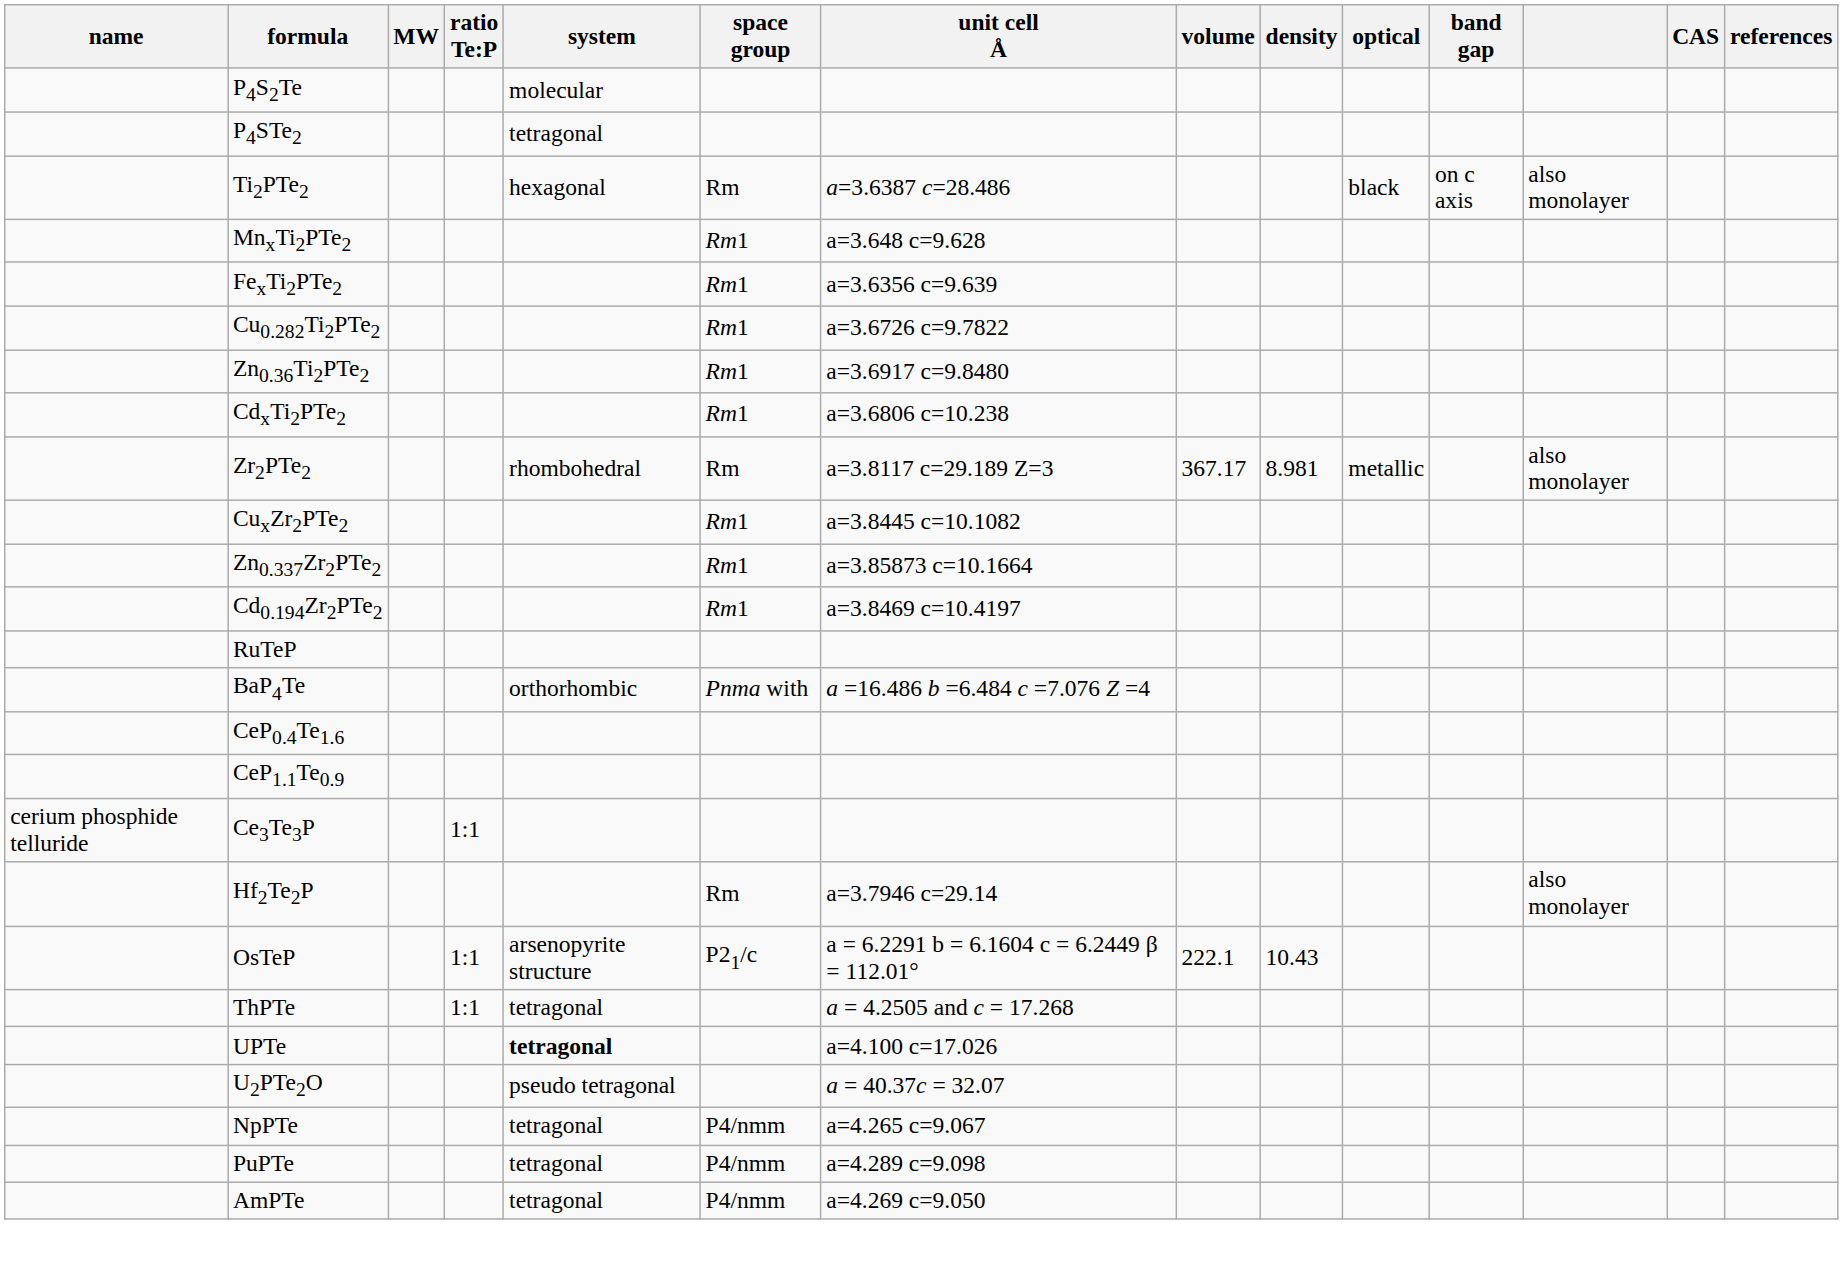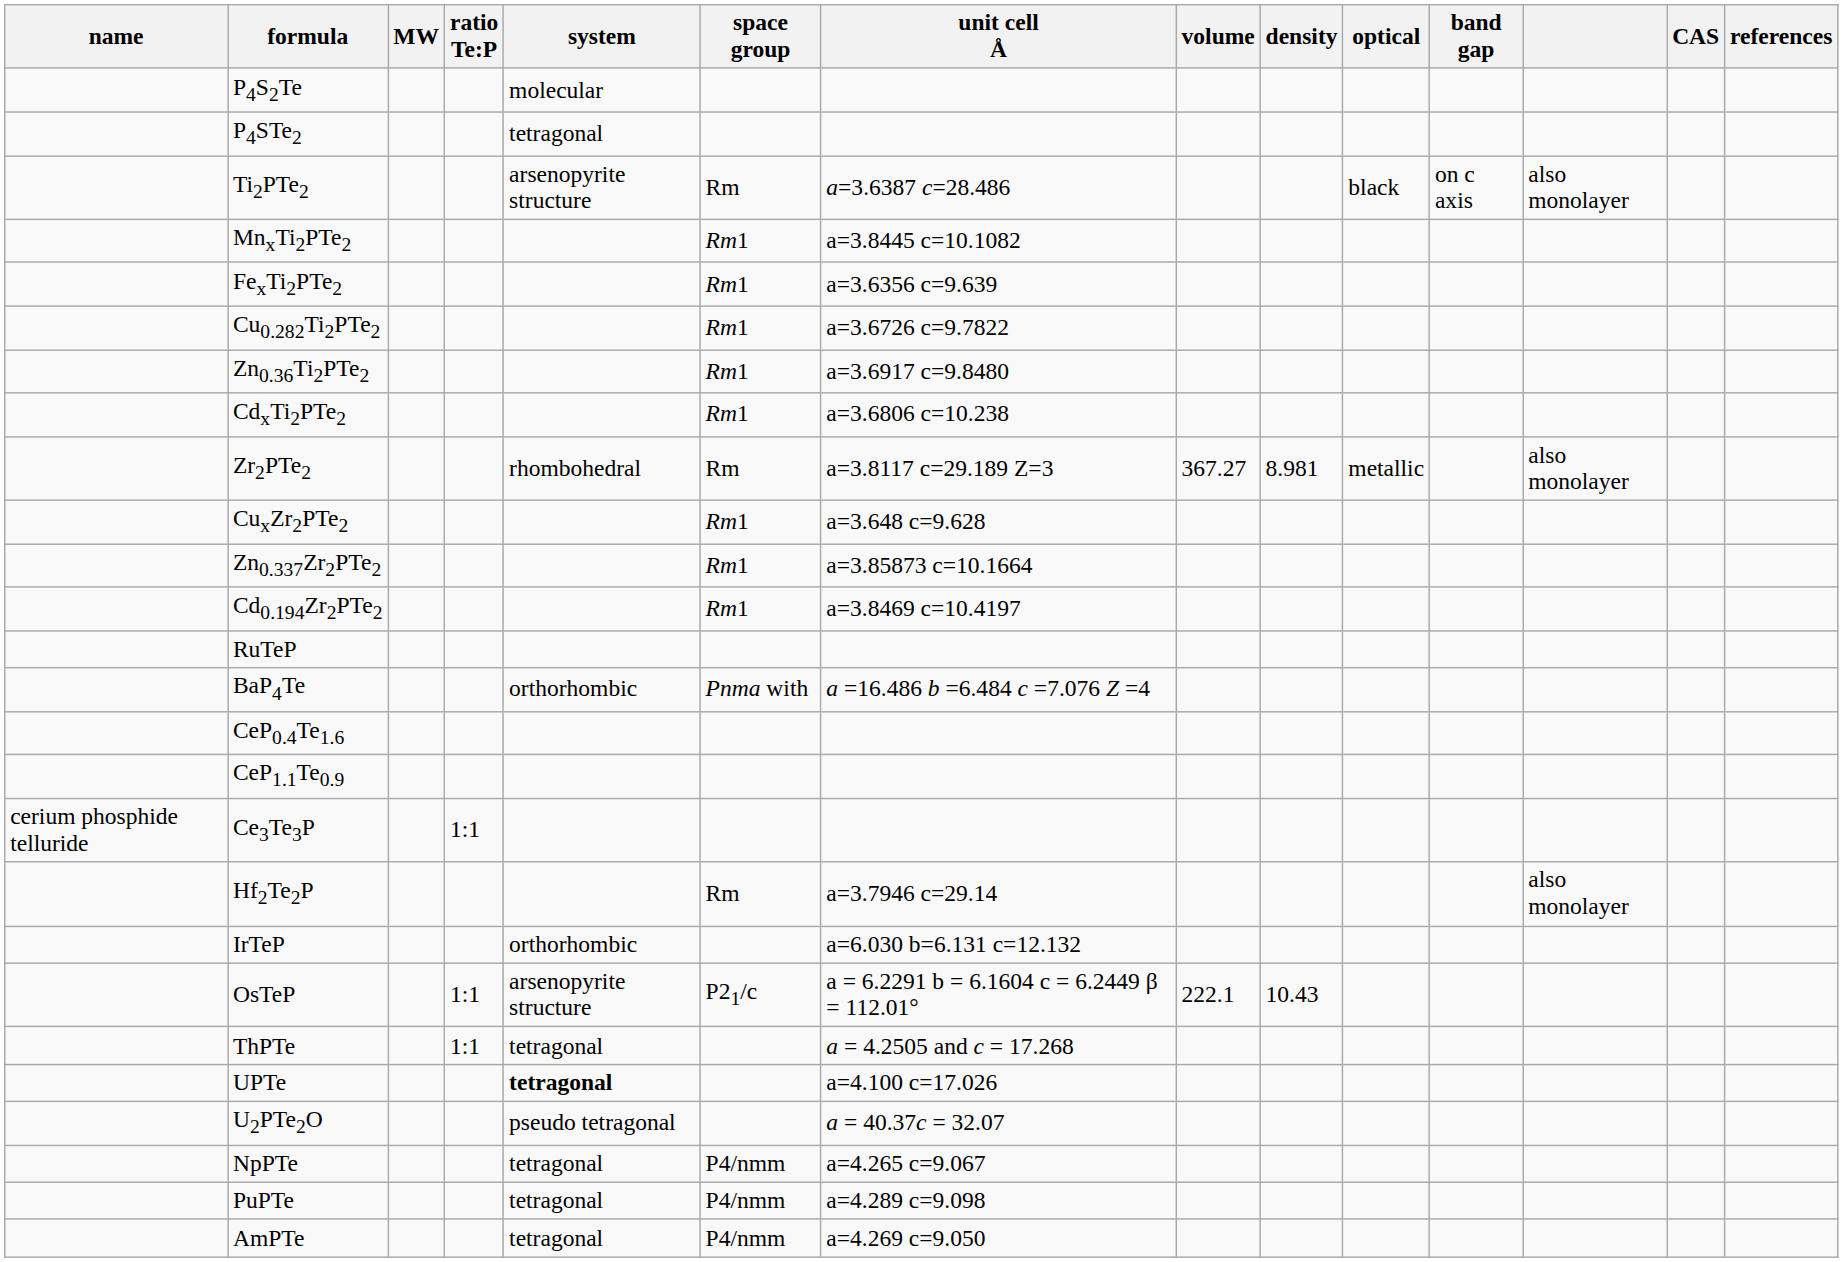 <table class="wikitable">
 <tr>
 <th>name</th>
 <th>formula</th>
 <th>MW</th>
 <th>ratio<br>Te:P</th>
 <th>system</th>
 <th>space group</th>
 <th>unit cell<br>Å</th>
 <th>volume</th>
 <th>density</th>
 <th>optical</th>
 <th>band gap</th>
 <th></th>
 <th>CAS</th>
 <th>references</th>
 </tr>
 <tr>
 <td></td>
 <td>P<sub>4</sub>S<sub>2</sub>Te</td>
 <td></td>
 <td></td>
 <td>molecular</td>
 <td></td>
 <td></td>
 <td></td>
 <td></td>
 <td></td>
 <td></td>
 <td></td>
 <td></td>
 <td></td>
 </tr>
 <tr>
 <td></td>
 <td>P<sub>4</sub>STe<sub>2</sub></td>
 <td></td>
 <td></td>
 <td>tetragonal</td>
 <td></td>
 <td></td>
 <td></td>
 <td></td>
 <td></td>
 <td></td>
 <td></td>
 <td></td>
 <td></td>
 </tr>
 <tr>
 <td></td>
 <td>Ti<sub>2</sub>PTe<sub>2</sub></td>
 <td></td>
 <td></td>
-<td>hexagonal</td>
+<td>arsenopyrite structure</td>
 <td>Rm</td>
 <td><em>a</em>=3.6387 <em>c</em>=28.486</td>
 <td></td>
 <td></td>
 <td>black</td>
 <td>on c axis</td>
 <td>also monolayer</td>
 <td></td>
 <td></td>
 </tr>
 <tr>
 <td></td>
 <td>Mn<sub>x</sub>Ti<sub>2</sub>PTe<sub>2</sub></td>
 <td></td>
 <td></td>
 <td></td>
 <td><em>R</em><em>m</em>1</td>
-<td>a=3.648 c=9.628</td>
+<td>a=3.8445 c=10.1082</td>
 <td></td>
 <td></td>
 <td></td>
 <td></td>
 <td></td>
 <td></td>
 <td></td>
 </tr>
 <tr>
 <td></td>
 <td>Fe<sub>x</sub>Ti<sub>2</sub>PTe<sub>2</sub></td>
 <td></td>
 <td></td>
 <td></td>
 <td><em>R</em><em>m</em>1</td>
 <td>a=3.6356 c=9.639</td>
 <td></td>
 <td></td>
 <td></td>
 <td></td>
 <td></td>
 <td></td>
 <td></td>
 </tr>
 <tr>
 <td></td>
 <td>Cu<sub>0.282</sub>Ti<sub>2</sub>PTe<sub>2</sub></td>
 <td></td>
 <td></td>
 <td></td>
 <td><em>R</em><em>m</em>1</td>
 <td>a=3.6726 c=9.7822</td>
 <td></td>
 <td></td>
 <td></td>
 <td></td>
 <td></td>
 <td></td>
 <td></td>
 </tr>
 <tr>
 <td></td>
 <td>Zn<sub>0.36</sub>Ti<sub>2</sub>PTe<sub>2</sub></td>
 <td></td>
 <td></td>
 <td></td>
 <td><em>R</em><em>m</em>1</td>
 <td>a=3.6917 c=9.8480</td>
 <td></td>
 <td></td>
 <td></td>
 <td></td>
 <td></td>
 <td></td>
 <td></td>
 </tr>
 <tr>
 <td></td>
 <td>Cd<sub>x</sub>Ti<sub>2</sub>PTe<sub>2</sub></td>
 <td></td>
 <td></td>
 <td></td>
 <td><em>R</em><em>m</em>1</td>
 <td>a=3.6806 c=10.238</td>
 <td></td>
 <td></td>
 <td></td>
 <td></td>
 <td></td>
 <td></td>
 <td></td>
 </tr>
 <tr>
 <td></td>
 <td>Zr<sub>2</sub>PTe<sub>2</sub></td>
 <td></td>
 <td></td>
 <td>rhombohedral</td>
 <td>Rm</td>
 <td>a=3.8117 c=29.189 Z=3</td>
-<td>367.17</td>
+<td>367.27</td>
 <td>8.981</td>
 <td>metallic</td>
 <td></td>
 <td>also monolayer</td>
 <td></td>
 <td></td>
 </tr>
 <tr>
 <td></td>
 <td>Cu<sub>x</sub>Zr<sub>2</sub>PTe<sub>2</sub></td>
 <td></td>
 <td></td>
 <td></td>
 <td><em>R</em><em>m</em>1</td>
-<td>a=3.8445 c=10.1082</td>
+<td>a=3.648 c=9.628</td>
 <td></td>
 <td></td>
 <td></td>
 <td></td>
 <td></td>
 <td></td>
 <td></td>
 </tr>
 <tr>
 <td></td>
 <td>Zn<sub>0.337</sub>Zr<sub>2</sub>PTe<sub>2</sub></td>
 <td></td>
 <td></td>
 <td></td>
 <td><em>R</em><em>m</em>1</td>
 <td>a=3.85873 c=10.1664</td>
 <td></td>
 <td></td>
 <td></td>
 <td></td>
 <td></td>
 <td></td>
 <td></td>
 </tr>
 <tr>
 <td></td>
 <td>Cd<sub>0.194</sub>Zr<sub>2</sub>PTe<sub>2</sub></td>
 <td></td>
 <td></td>
 <td></td>
 <td><em>R</em><em>m</em>1</td>
 <td>a=3.8469 c=10.4197</td>
 <td></td>
 <td></td>
 <td></td>
 <td></td>
 <td></td>
 <td></td>
 <td></td>
 </tr>
 <tr>
 <td></td>
 <td>RuTeP</td>
 <td></td>
 <td></td>
 <td></td>
 <td></td>
 <td></td>
 <td></td>
 <td></td>
 <td></td>
 <td></td>
 <td></td>
 <td></td>
 <td></td>
 </tr>
 <tr>
 <td></td>
 <td>BaP<sub>4</sub>Te</td>
 <td></td>
 <td></td>
 <td>orthorhombic</td>
 <td><em>Pnma</em>  with</td>
 <td><em>a</em> =16.486 <em>b</em> =6.484 <em>c</em> =7.076  <em>Z</em> =4</td>
 <td></td>
 <td></td>
 <td></td>
 <td></td>
 <td></td>
 <td></td>
 <td></td>
 </tr>
 <tr>
 <td></td>
 <td>CeP<sub>0.4</sub>Te<sub>1.6</sub></td>
 <td></td>
 <td></td>
 <td></td>
 <td></td>
 <td></td>
 <td></td>
 <td></td>
 <td></td>
 <td></td>
 <td></td>
 <td></td>
 <td></td>
 </tr>
 <tr>
 <td></td>
 <td>CeP<sub>1.1</sub>Te<sub>0.9</sub></td>
 <td></td>
 <td></td>
 <td></td>
 <td></td>
 <td></td>
 <td></td>
 <td></td>
 <td></td>
 <td></td>
 <td></td>
 <td></td>
 <td></td>
 </tr>
 <tr>
 <td>cerium phosphide telluride</td>
 <td>Ce<sub>3</sub>Te<sub>3</sub>P</td>
 <td></td>
 <td>1:1</td>
 <td></td>
 <td></td>
 <td></td>
 <td></td>
 <td></td>
 <td></td>
 <td></td>
 <td></td>
 <td></td>
 <td></td>
 </tr>
 <tr>
 <td></td>
 <td>Hf<sub>2</sub>Te<sub>2</sub>P</td>
 <td></td>
 <td></td>
 <td></td>
 <td>Rm</td>
 <td>a=3.7946 c=29.14</td>
 <td></td>
 <td></td>
 <td></td>
 <td></td>
 <td>also monolayer</td>
 <td></td>
 <td></td>
 </tr>
 <tr>
 <td></td>
+<td>IrTeP</td>
+<td></td>
+<td></td>
+<td>orthorhombic</td>
+<td></td>
+<td>a=6.030 b=6.131 c=12.132</td>
+<td></td>
+<td></td>
+<td></td>
+<td></td>
+<td></td>
+<td></td>
+<td></td>
+</tr>
+<tr>
+<td></td>
 <td>OsTeP</td>
 <td></td>
 <td>1:1</td>
 <td>arsenopyrite structure</td>
 <td>P2<sub>1</sub>/c</td>
 <td>a = 6.2291 b = 6.1604  c = 6.2449 β = 112.01°</td>
 <td>222.1</td>
 <td>10.43</td>
 <td></td>
 <td></td>
 <td></td>
 <td></td>
 <td></td>
 </tr>
 <tr>
 <td></td>
 <td>ThPTe</td>
 <td></td>
 <td>1:1</td>
 <td>tetragonal</td>
 <td></td>
 <td><em>a</em>  = 4.2505 and <em>c</em>  = 17.268</td>
 <td></td>
 <td></td>
 <td></td>
 <td></td>
 <td></td>
 <td></td>
 <td></td>
 </tr>
 <tr>
 <td></td>
 <td>UPTe</td>
 <td></td>
 <td></td>
 <td><strong>tetragonal</strong></td>
 <td></td>
 <td>a=4.100 c=17.026</td>
 <td></td>
 <td></td>
 <td></td>
 <td></td>
 <td></td>
 <td></td>
 <td></td>
 </tr>
 <tr>
 <td></td>
 <td>U<sub>2</sub>PTe<sub>2</sub>O</td>
 <td></td>
 <td></td>
 <td>pseudo tetragonal</td>
 <td></td>
 <td><em>a</em>  = 40.37<em>c</em>  = 32.07</td>
 <td></td>
 <td></td>
 <td></td>
 <td></td>
 <td></td>
 <td></td>
 <td></td>
 </tr>
 <tr>
 <td></td>
 <td>NpPTe</td>
 <td></td>
 <td></td>
 <td>tetragonal</td>
 <td>P4/nmm</td>
 <td>a=4.265 c=9.067</td>
 <td></td>
 <td></td>
 <td></td>
 <td></td>
 <td></td>
 <td></td>
 <td></td>
 </tr>
 <tr>
 <td></td>
 <td>PuPTe</td>
 <td></td>
 <td></td>
 <td>tetragonal</td>
 <td>P4/nmm</td>
 <td>a=4.289 c=9.098</td>
 <td></td>
 <td></td>
 <td></td>
 <td></td>
 <td></td>
 <td></td>
 <td></td>
 </tr>
 <tr>
 <td></td>
 <td>AmPTe</td>
 <td></td>
 <td></td>
 <td>tetragonal</td>
 <td>P4/nmm</td>
 <td>a=4.269 c=9.050</td>
 <td></td>
 <td></td>
 <td></td>
 <td></td>
 <td></td>
 <td></td>
 <td></td>
 </tr>
 </table>
